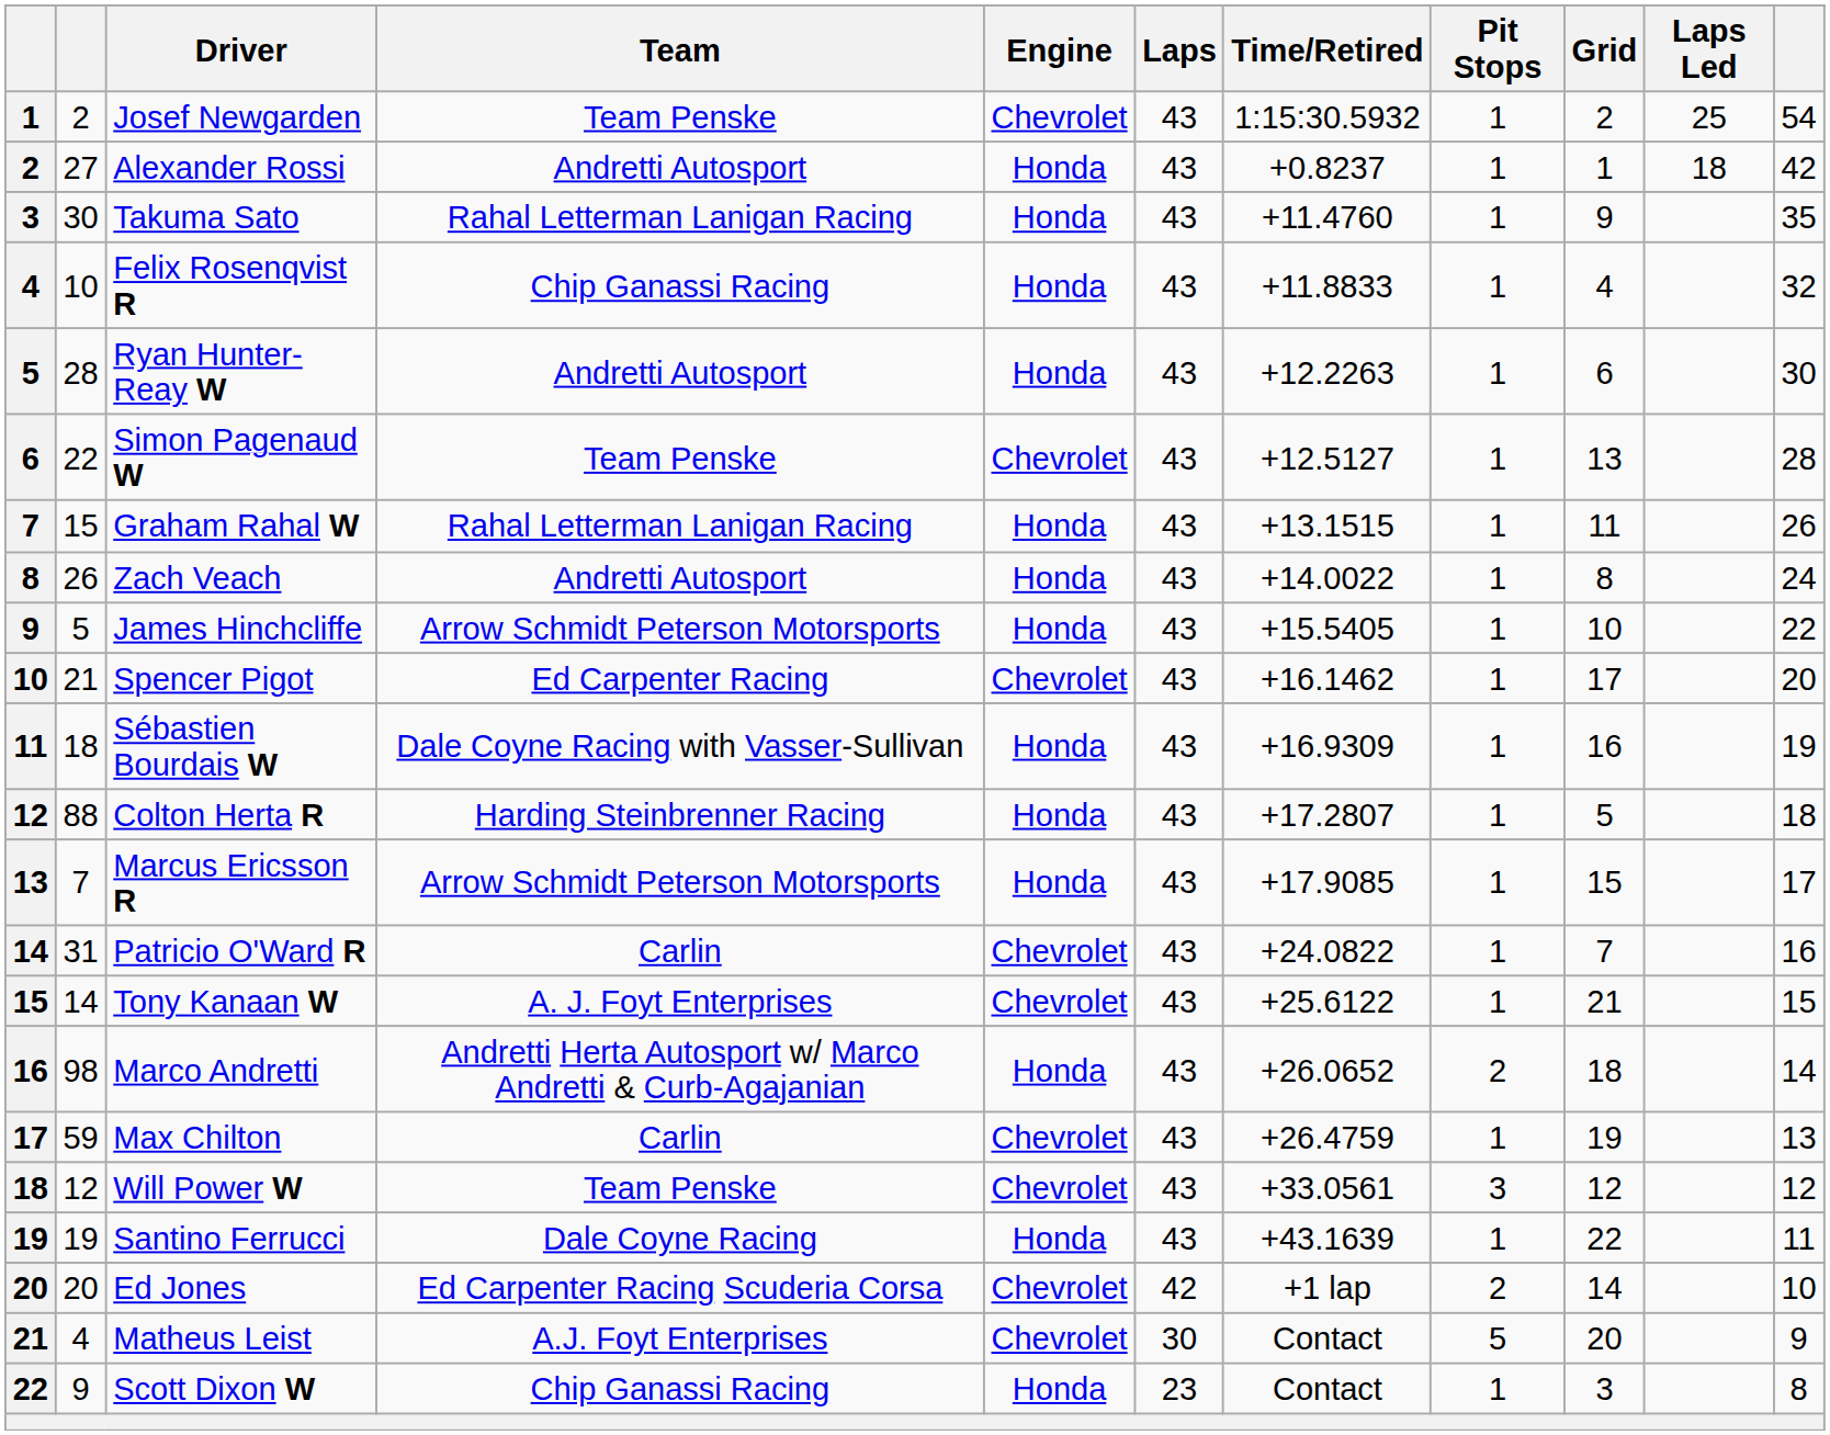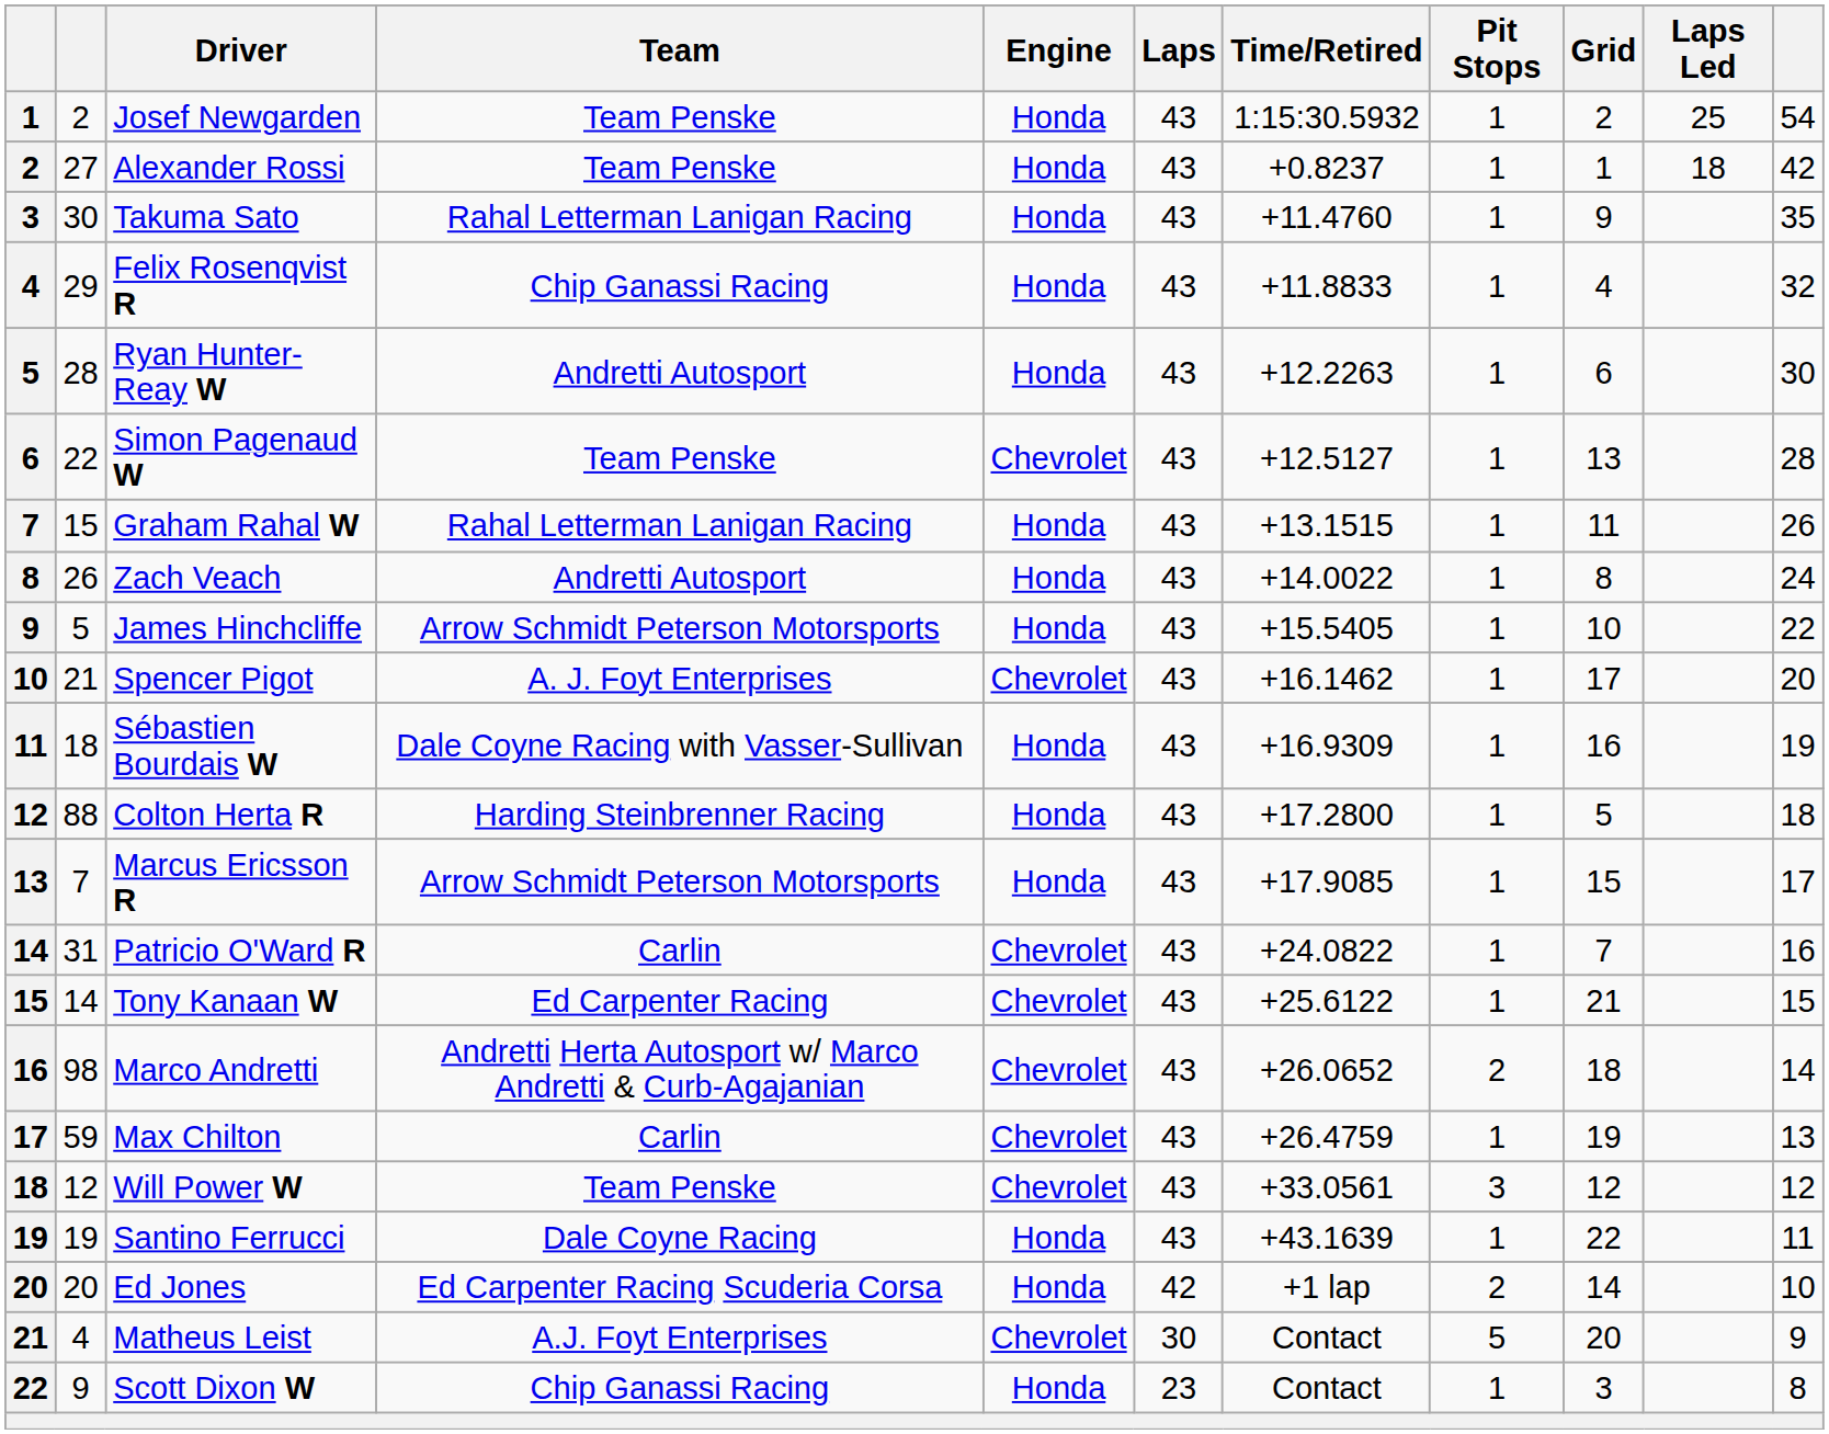 <table class="wikitable" style="text-align:center; font-size: 95%;">
 <tr>
 <th></th>
 <th></th>
 <th>Driver</th>
 <th>Team</th>
 <th>Engine</th>
 <th>Laps</th>
 <th>Time/Retired</th>
 <th>Pit Stops</th>
 <th>Grid</th>
 <th>Laps Led</th>
 <th></th>
 </tr>
 <tr>
 <th>1</th>
 <td>2</td>
 <td align="left"> <a href='#'>Josef Newgarden</a></td>
 <td><a href='#'>Team Penske</a></td>
-<td><a href='#'>Chevrolet</a></td>
+<td><a href='#'>Honda</a></td>
 <td>43</td>
 <td>1:15:30.5932</td>
 <td>1</td>
 <td>2</td>
 <td>25</td>
 <td>54</td>
 </tr>
 <tr>
 <th>2</th>
 <td>27</td>
 <td align="left"> <a href='#'>Alexander Rossi</a></td>
-<td><a href='#'>Andretti Autosport</a></td>
+<td><a href='#'>Team Penske</a></td>
 <td><a href='#'>Honda</a></td>
 <td>43</td>
 <td>+0.8237</td>
 <td>1</td>
 <td>1</td>
 <td>18</td>
 <td>42</td>
 </tr>
 <tr>
 <th>3</th>
 <td>30</td>
 <td align="left"> <a href='#'>Takuma Sato</a></td>
 <td><a href='#'>Rahal Letterman Lanigan Racing</a></td>
 <td><a href='#'>Honda</a></td>
 <td>43</td>
 <td>+11.4760</td>
 <td>1</td>
 <td>9</td>
 <td></td>
 <td>35</td>
 </tr>
 <tr>
 <th>4</th>
-<td>10</td>
+<td>29</td>
 <td align="left"> <a href='#'>Felix Rosenqvist</a> <strong><span>R</span></strong></td>
 <td><a href='#'>Chip Ganassi Racing</a></td>
 <td><a href='#'>Honda</a></td>
 <td>43</td>
 <td>+11.8833</td>
 <td>1</td>
 <td>4</td>
 <td></td>
 <td>32</td>
 </tr>
 <tr>
 <th>5</th>
 <td>28</td>
 <td align="left"> <a href='#'>Ryan Hunter-Reay</a> <strong><span>W</span></strong></td>
 <td><a href='#'>Andretti Autosport</a></td>
 <td><a href='#'>Honda</a></td>
 <td>43</td>
 <td>+12.2263</td>
 <td>1</td>
 <td>6</td>
 <td></td>
 <td>30</td>
 </tr>
 <tr>
 <th>6</th>
 <td>22</td>
 <td align="left"> <a href='#'>Simon Pagenaud</a> <strong><span>W</span></strong></td>
 <td><a href='#'>Team Penske</a></td>
 <td><a href='#'>Chevrolet</a></td>
 <td>43</td>
 <td>+12.5127</td>
 <td>1</td>
 <td>13</td>
 <td></td>
 <td>28</td>
 </tr>
 <tr>
 <th>7</th>
 <td>15</td>
 <td align="left"> <a href='#'>Graham Rahal</a> <strong><span>W</span></strong></td>
 <td><a href='#'>Rahal Letterman Lanigan Racing</a></td>
 <td><a href='#'>Honda</a></td>
 <td>43</td>
 <td>+13.1515</td>
 <td>1</td>
 <td>11</td>
 <td></td>
 <td>26</td>
 </tr>
 <tr>
 <th>8</th>
 <td>26</td>
 <td align="left"> <a href='#'>Zach Veach</a></td>
 <td><a href='#'>Andretti Autosport</a></td>
 <td><a href='#'>Honda</a></td>
 <td>43</td>
 <td>+14.0022</td>
 <td>1</td>
 <td>8</td>
 <td></td>
 <td>24</td>
 </tr>
 <tr>
 <th>9</th>
 <td>5</td>
 <td align="left"> <a href='#'>James Hinchcliffe</a></td>
 <td><a href='#'>Arrow Schmidt Peterson Motorsports</a></td>
 <td><a href='#'>Honda</a></td>
 <td>43</td>
 <td>+15.5405</td>
 <td>1</td>
 <td>10</td>
 <td></td>
 <td>22</td>
 </tr>
 <tr>
 <th>10</th>
 <td>21</td>
 <td align="left"> <a href='#'>Spencer Pigot</a></td>
-<td><a href='#'>Ed Carpenter Racing</a></td>
+<td><a href='#'>A. J. Foyt Enterprises</a></td>
 <td><a href='#'>Chevrolet</a></td>
 <td>43</td>
 <td>+16.1462</td>
 <td>1</td>
 <td>17</td>
 <td></td>
 <td>20</td>
 </tr>
 <tr>
 <th>11</th>
 <td>18</td>
 <td align="left"> <a href='#'>Sébastien Bourdais</a> <strong><span>W</span></strong></td>
 <td><a href='#'>Dale Coyne Racing</a> with <a href='#'>Vasser</a>-Sullivan</td>
 <td><a href='#'>Honda</a></td>
 <td>43</td>
 <td>+16.9309</td>
 <td>1</td>
 <td>16</td>
 <td></td>
 <td>19</td>
 </tr>
 <tr>
 <th>12</th>
 <td>88</td>
 <td align="left"> <a href='#'>Colton Herta</a> <strong><span>R</span></strong></td>
 <td><a href='#'>Harding Steinbrenner Racing</a></td>
 <td><a href='#'>Honda</a></td>
 <td>43</td>
-<td>+17.2807</td>
+<td>+17.2800</td>
 <td>1</td>
 <td>5</td>
 <td></td>
 <td>18</td>
 </tr>
 <tr>
 <th>13</th>
 <td>7</td>
 <td align="left"> <a href='#'>Marcus Ericsson</a> <strong><span>R</span></strong></td>
 <td><a href='#'>Arrow Schmidt Peterson Motorsports</a></td>
 <td><a href='#'>Honda</a></td>
 <td>43</td>
 <td>+17.9085</td>
 <td>1</td>
 <td>15</td>
 <td></td>
 <td>17</td>
 </tr>
 <tr>
 <th>14</th>
 <td>31</td>
 <td align="left"> <a href='#'>Patricio O'Ward</a> <strong><span>R</span></strong></td>
 <td><a href='#'>Carlin</a></td>
 <td><a href='#'>Chevrolet</a></td>
 <td>43</td>
 <td>+24.0822</td>
 <td>1</td>
 <td>7</td>
 <td></td>
 <td>16</td>
 </tr>
 <tr>
 <th>15</th>
 <td>14</td>
 <td align="left"> <a href='#'>Tony Kanaan</a> <strong><span>W</span></strong></td>
-<td><a href='#'>A. J. Foyt Enterprises</a></td>
+<td><a href='#'>Ed Carpenter Racing</a></td>
 <td><a href='#'>Chevrolet</a></td>
 <td>43</td>
 <td>+25.6122</td>
 <td>1</td>
 <td>21</td>
 <td></td>
 <td>15</td>
 </tr>
 <tr>
 <th>16</th>
 <td>98</td>
 <td align="left"> <a href='#'>Marco Andretti</a></td>
 <td><a href='#'>Andretti</a> <a href='#'>Herta Autosport</a> w/ <a href='#'>Marco Andretti</a> & <a href='#'>Curb-Agajanian</a></td>
-<td><a href='#'>Honda</a></td>
+<td><a href='#'>Chevrolet</a></td>
 <td>43</td>
 <td>+26.0652</td>
 <td>2</td>
 <td>18</td>
 <td></td>
 <td>14</td>
 </tr>
 <tr>
 <th>17</th>
 <td>59</td>
 <td align="left"> <a href='#'>Max Chilton</a></td>
 <td><a href='#'>Carlin</a></td>
 <td><a href='#'>Chevrolet</a></td>
 <td>43</td>
 <td>+26.4759</td>
 <td>1</td>
 <td>19</td>
 <td></td>
 <td>13</td>
 </tr>
 <tr>
 <th>18</th>
 <td>12</td>
 <td align="left"> <a href='#'>Will Power</a> <strong><span>W</span></strong></td>
 <td><a href='#'>Team Penske</a></td>
 <td><a href='#'>Chevrolet</a></td>
 <td>43</td>
 <td>+33.0561</td>
 <td>3</td>
 <td>12</td>
 <td></td>
 <td>12</td>
 </tr>
 <tr>
 <th>19</th>
 <td>19</td>
 <td align="left"> <a href='#'>Santino Ferrucci</a></td>
 <td><a href='#'>Dale Coyne Racing</a></td>
 <td><a href='#'>Honda</a></td>
 <td>43</td>
 <td>+43.1639</td>
 <td>1</td>
 <td>22</td>
 <td></td>
 <td>11</td>
 </tr>
 <tr>
 <th>20</th>
 <td>20</td>
 <td align="left"> <a href='#'>Ed Jones</a></td>
 <td><a href='#'>Ed Carpenter Racing</a> <a href='#'>Scuderia Corsa</a></td>
-<td><a href='#'>Chevrolet</a></td>
+<td><a href='#'>Honda</a></td>
 <td>42</td>
 <td>+1 lap</td>
 <td>2</td>
 <td>14</td>
 <td></td>
 <td>10</td>
 </tr>
 <tr>
 <th>21</th>
 <td>4</td>
 <td align="left"> <a href='#'>Matheus Leist</a></td>
 <td><a href='#'>A.J. Foyt Enterprises</a></td>
 <td><a href='#'>Chevrolet</a></td>
 <td>30</td>
 <td>Contact</td>
 <td>5</td>
 <td>20</td>
 <td></td>
 <td>9</td>
 </tr>
 <tr>
 <th>22</th>
 <td>9</td>
 <td align="left"> <a href='#'>Scott Dixon</a> <strong><span>W</span></strong></td>
 <td><a href='#'>Chip Ganassi Racing</a></td>
 <td><a href='#'>Honda</a></td>
 <td>23</td>
 <td>Contact</td>
 <td>1</td>
 <td>3</td>
 <td></td>
 <td>8</td>
 </tr>
 <tr>
 <th colspan="11"></th>
 </tr>
 </table>
